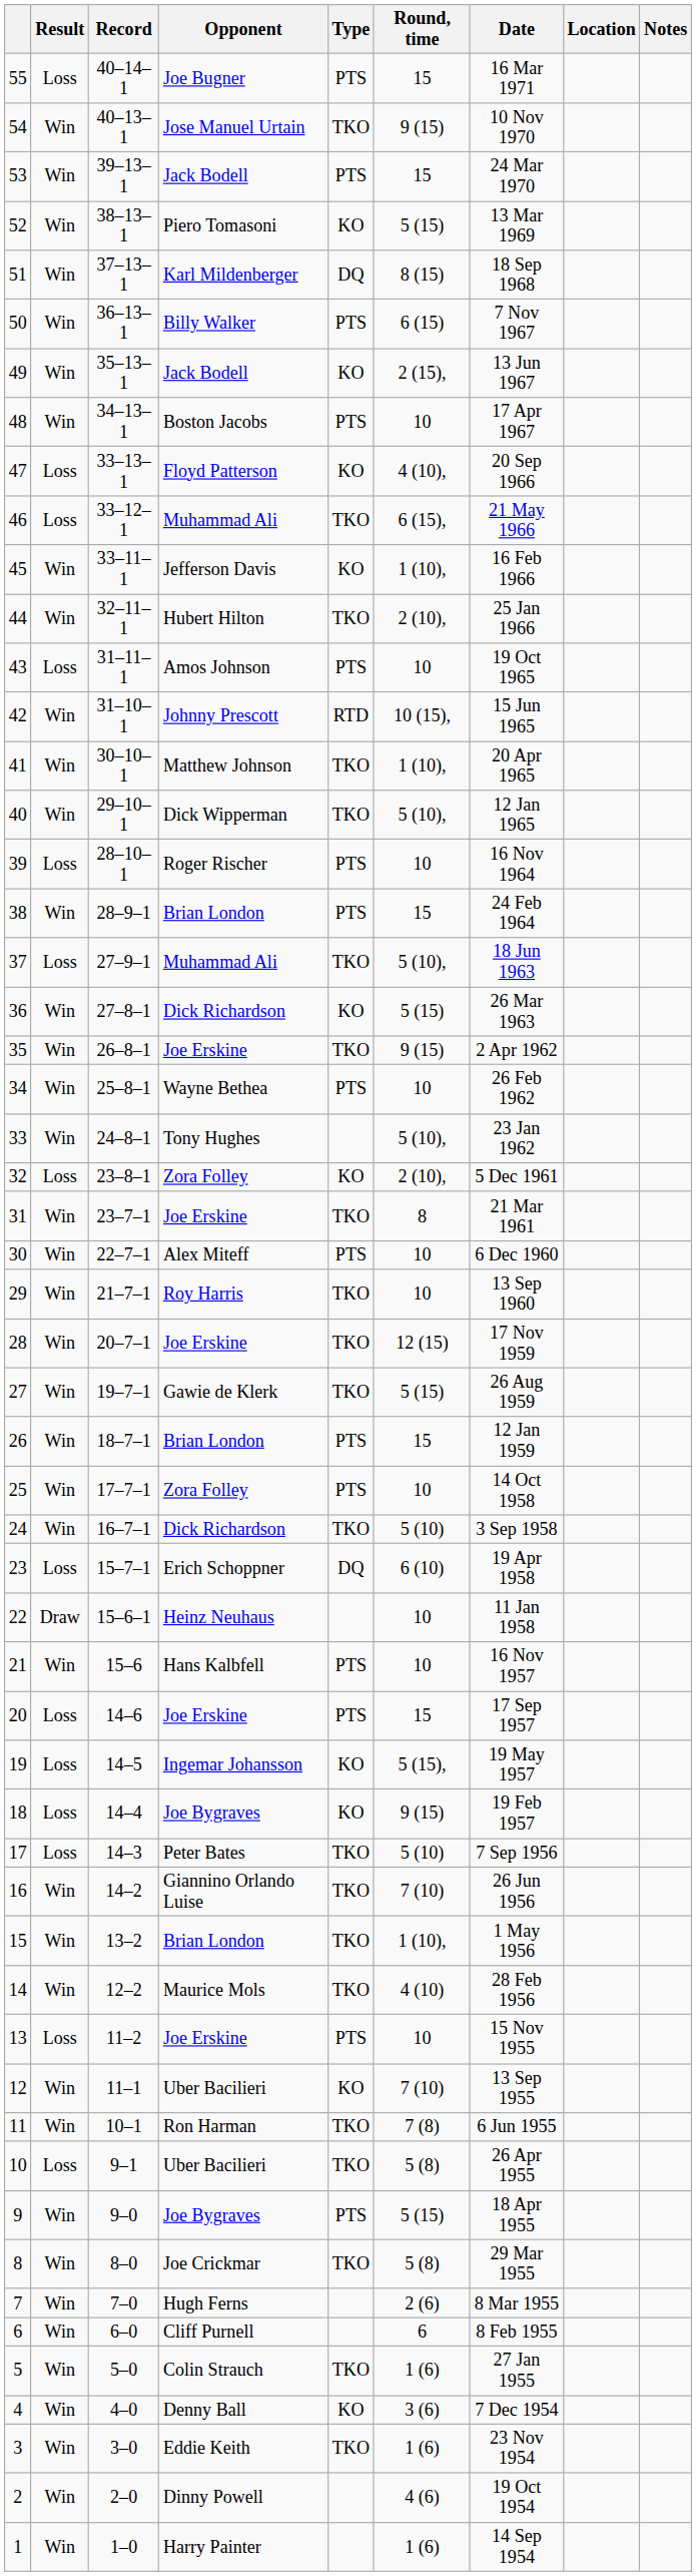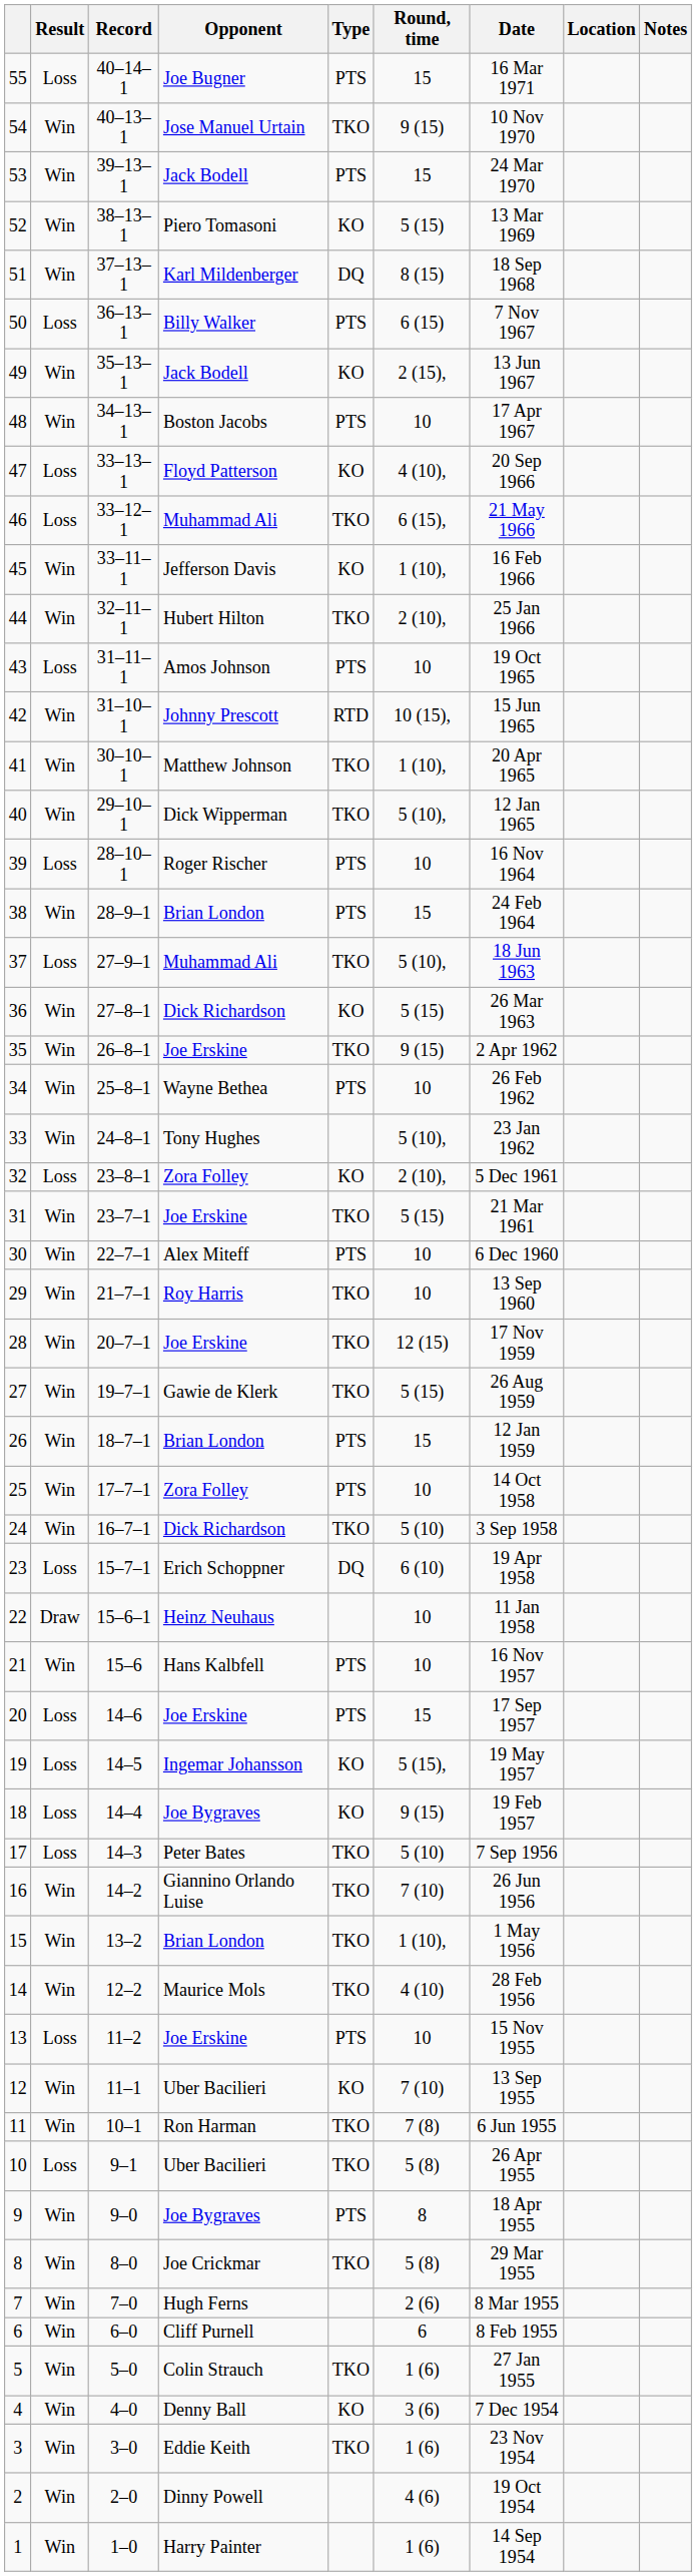 <table class="wikitable" style="text-align:center">
 <tr>
 <th></th>
 <th>Result</th>
 <th>Record</th>
 <th>Opponent</th>
 <th>Type</th>
 <th>Round, time</th>
 <th>Date</th>
 <th>Location</th>
 <th>Notes</th>
 </tr>
 <tr>
 <td>55</td>
 <td>Loss</td>
 <td>40–14–1</td>
 <td style="text-align:left;"><a href='#'>Joe Bugner</a></td>
 <td>PTS</td>
 <td>15</td>
 <td>16 Mar 1971</td>
 <td style="text-align:left;"></td>
 <td style="text-align:left;"></td>
 </tr>
 <tr>
 <td>54</td>
 <td>Win</td>
 <td>40–13–1</td>
 <td style="text-align:left;"><a href='#'>Jose Manuel Urtain</a></td>
 <td>TKO</td>
 <td>9 (15)</td>
 <td>10 Nov 1970</td>
 <td style="text-align:left;"></td>
 <td style="text-align:left;"></td>
 </tr>
 <tr>
 <td>53</td>
 <td>Win</td>
 <td>39–13–1</td>
 <td style="text-align:left;"><a href='#'>Jack Bodell</a></td>
 <td>PTS</td>
 <td>15</td>
 <td>24 Mar 1970</td>
 <td style="text-align:left;"></td>
 <td style="text-align:left;"></td>
 </tr>
 <tr>
 <td>52</td>
 <td>Win</td>
 <td>38–13–1</td>
 <td style="text-align:left;">Piero Tomasoni</td>
 <td>KO</td>
 <td>5 (15)</td>
 <td>13 Mar 1969</td>
 <td style="text-align:left;"></td>
 <td style="text-align:left;"></td>
 </tr>
 <tr>
 <td>51</td>
 <td>Win</td>
 <td>37–13–1</td>
 <td style="text-align:left;"><a href='#'>Karl Mildenberger</a></td>
 <td>DQ</td>
 <td>8 (15)</td>
 <td>18 Sep 1968</td>
 <td style="text-align:left;"></td>
 <td style="text-align:left;"></td>
 </tr>
 <tr>
 <td>50</td>
-<td>Win</td>
+<td>Loss</td>
 <td>36–13–1</td>
 <td style="text-align:left;"><a href='#'>Billy Walker</a></td>
 <td>PTS</td>
 <td>6 (15)</td>
 <td>7 Nov 1967</td>
 <td style="text-align:left;"></td>
 <td style="text-align:left;"></td>
 </tr>
 <tr>
 <td>49</td>
 <td>Win</td>
 <td>35–13–1</td>
 <td style="text-align:left;"><a href='#'>Jack Bodell</a></td>
 <td>KO</td>
 <td>2 (15), </td>
 <td>13 Jun 1967</td>
 <td style="text-align:left;"></td>
 <td style="text-align:left;"></td>
 </tr>
 <tr>
 <td>48</td>
 <td>Win</td>
 <td>34–13–1</td>
 <td style="text-align:left;">Boston Jacobs</td>
 <td>PTS</td>
 <td>10</td>
 <td>17 Apr 1967</td>
 <td style="text-align:left;"></td>
 <td></td>
 </tr>
 <tr>
 <td>47</td>
 <td>Loss</td>
 <td>33–13–1</td>
 <td style="text-align:left;"><a href='#'>Floyd Patterson</a></td>
 <td>KO</td>
 <td>4 (10), </td>
 <td>20 Sep 1966</td>
 <td style="text-align:left;"></td>
 <td></td>
 </tr>
 <tr>
 <td>46</td>
 <td>Loss</td>
 <td>33–12–1</td>
 <td style="text-align:left;"><a href='#'>Muhammad Ali</a></td>
 <td>TKO</td>
 <td>6 (15), </td>
 <td><a href='#'>21 May 1966</a></td>
 <td style="text-align:left;"></td>
 <td style="text-align:left;"></td>
 </tr>
 <tr>
 <td>45</td>
 <td>Win</td>
 <td>33–11–1</td>
 <td style="text-align:left;">Jefferson Davis</td>
 <td>KO</td>
 <td>1 (10), </td>
 <td>16 Feb 1966</td>
 <td style="text-align:left;"></td>
 <td></td>
 </tr>
 <tr>
 <td>44</td>
 <td>Win</td>
 <td>32–11–1</td>
 <td style="text-align:left;">Hubert Hilton</td>
 <td>TKO</td>
 <td>2 (10), </td>
 <td>25 Jan 1966</td>
 <td style="text-align:left;"></td>
 <td></td>
 </tr>
 <tr>
 <td>43</td>
 <td>Loss</td>
 <td>31–11–1</td>
 <td style="text-align:left;">Amos Johnson</td>
 <td>PTS</td>
 <td>10</td>
 <td>19 Oct 1965</td>
 <td style="text-align:left;"></td>
 <td></td>
 </tr>
 <tr>
 <td>42</td>
 <td>Win</td>
 <td>31–10–1</td>
 <td style="text-align:left;"><a href='#'>Johnny Prescott</a></td>
 <td>RTD</td>
 <td>10 (15), </td>
 <td>15 Jun 1965</td>
 <td style="text-align:left;"></td>
 <td style="text-align:left;"></td>
 </tr>
 <tr>
 <td>41</td>
 <td>Win</td>
 <td>30–10–1</td>
 <td style="text-align:left;">Matthew Johnson</td>
 <td>TKO</td>
 <td>1 (10), </td>
 <td>20 Apr 1965</td>
 <td style="text-align:left;"></td>
 <td></td>
 </tr>
 <tr>
 <td>40</td>
 <td>Win</td>
 <td>29–10–1</td>
 <td style="text-align:left;">Dick Wipperman</td>
 <td>TKO</td>
 <td>5 (10), </td>
 <td>12 Jan 1965</td>
 <td style="text-align:left;"></td>
 <td></td>
 </tr>
 <tr>
 <td>39</td>
 <td>Loss</td>
 <td>28–10–1</td>
 <td style="text-align:left;">Roger Rischer</td>
 <td>PTS</td>
 <td>10</td>
 <td>16 Nov 1964</td>
 <td style="text-align:left;"></td>
 <td></td>
 </tr>
 <tr>
 <td>38</td>
 <td>Win</td>
 <td>28–9–1</td>
 <td style="text-align:left;"><a href='#'>Brian London</a></td>
 <td>PTS</td>
 <td>15</td>
 <td>24 Feb 1964</td>
 <td style="text-align:left;"></td>
 <td style="text-align:left;"></td>
 </tr>
 <tr>
 <td>37</td>
 <td>Loss</td>
 <td>27–9–1</td>
 <td style="text-align:left;"><a href='#'>Muhammad Ali</a></td>
 <td>TKO</td>
 <td>5 (10), </td>
 <td><a href='#'>18 Jun 1963</a></td>
 <td style="text-align:left;"></td>
 <td></td>
 </tr>
 <tr>
 <td>36</td>
 <td>Win</td>
 <td>27–8–1</td>
 <td style="text-align:left;"><a href='#'>Dick Richardson</a></td>
 <td>KO</td>
 <td>5 (15)</td>
 <td>26 Mar 1963</td>
 <td style="text-align:left;"></td>
 <td style="text-align:left;"></td>
 </tr>
 <tr>
 <td>35</td>
 <td>Win</td>
 <td>26–8–1</td>
 <td style="text-align:left;"><a href='#'>Joe Erskine</a></td>
 <td>TKO</td>
 <td>9 (15)</td>
 <td>2 Apr 1962</td>
 <td style="text-align:left;"></td>
 <td style="text-align:left;"></td>
 </tr>
 <tr>
 <td>34</td>
 <td>Win</td>
 <td>25–8–1</td>
 <td style="text-align:left;">Wayne Bethea</td>
 <td>PTS</td>
 <td>10</td>
 <td>26 Feb 1962</td>
 <td style="text-align:left;"></td>
 <td></td>
 </tr>
 <tr>
 <td>33</td>
 <td>Win</td>
 <td>24–8–1</td>
 <td style="text-align:left;">Tony Hughes</td>
 <td></td>
 <td>5 (10), </td>
 <td>23 Jan 1962</td>
 <td style="text-align:left;"></td>
 <td></td>
 </tr>
 <tr>
 <td>32</td>
 <td>Loss</td>
 <td>23–8–1</td>
 <td style="text-align:left;"><a href='#'>Zora Folley</a></td>
 <td>KO</td>
 <td>2 (10), </td>
 <td>5 Dec 1961</td>
 <td style="text-align:left;"></td>
 <td></td>
 </tr>
 <tr>
 <td>31</td>
 <td>Win</td>
 <td>23–7–1</td>
 <td style="text-align:left;"><a href='#'>Joe Erskine</a></td>
 <td>TKO</td>
-<td>8</td>
+<td>5 (15)</td>
 <td>21 Mar 1961</td>
 <td style="text-align:left;"></td>
 <td style="text-align:left;"></td>
 </tr>
 <tr>
 <td>30</td>
 <td>Win</td>
 <td>22–7–1</td>
 <td style="text-align:left;">Alex Miteff</td>
 <td>PTS</td>
 <td>10</td>
 <td>6 Dec 1960</td>
 <td style="text-align:left;"></td>
 <td></td>
 </tr>
 <tr>
 <td>29</td>
 <td>Win</td>
 <td>21–7–1</td>
 <td style="text-align:left;"><a href='#'>Roy Harris</a></td>
 <td>TKO</td>
 <td>10</td>
 <td>13 Sep 1960</td>
 <td style="text-align:left;"></td>
 <td></td>
 </tr>
 <tr>
 <td>28</td>
 <td>Win</td>
 <td>20–7–1</td>
 <td style="text-align:left;"><a href='#'>Joe Erskine</a></td>
 <td>TKO</td>
 <td>12 (15)</td>
 <td>17 Nov 1959</td>
 <td style="text-align:left;"></td>
 <td style="text-align:left;"></td>
 </tr>
 <tr>
 <td>27</td>
 <td>Win</td>
 <td>19–7–1</td>
 <td style="text-align:left;">Gawie de Klerk</td>
 <td>TKO</td>
 <td>5 (15)</td>
 <td>26 Aug 1959</td>
 <td style="text-align:left;"></td>
 <td style="text-align:left;"></td>
 </tr>
 <tr>
 <td>26</td>
 <td>Win</td>
 <td>18–7–1</td>
 <td style="text-align:left;"><a href='#'>Brian London</a></td>
 <td>PTS</td>
 <td>15</td>
 <td>12 Jan 1959</td>
 <td style="text-align:left;"></td>
 <td style="text-align:left;"></td>
 </tr>
 <tr>
 <td>25</td>
 <td>Win</td>
 <td>17–7–1</td>
 <td style="text-align:left;"><a href='#'>Zora Folley</a></td>
 <td>PTS</td>
 <td>10</td>
 <td>14 Oct 1958</td>
 <td style="text-align:left;"></td>
 <td></td>
 </tr>
 <tr>
 <td>24</td>
 <td>Win</td>
 <td>16–7–1</td>
 <td style="text-align:left;"><a href='#'>Dick Richardson</a></td>
 <td>TKO</td>
 <td>5 (10)</td>
 <td>3 Sep 1958</td>
 <td style="text-align:left;"></td>
 <td></td>
 </tr>
 <tr>
 <td>23</td>
 <td>Loss</td>
 <td>15–7–1</td>
 <td style="text-align:left;">Erich Schoppner</td>
 <td>DQ</td>
 <td>6 (10)</td>
 <td>19 Apr 1958</td>
 <td style="text-align:left;"></td>
 <td style="text-align:left;"></td>
 </tr>
 <tr>
 <td>22</td>
 <td>Draw</td>
 <td>15–6–1</td>
 <td style="text-align:left;"><a href='#'>Heinz Neuhaus</a></td>
 <td></td>
 <td>10</td>
 <td>11 Jan 1958</td>
 <td style="text-align:left;"></td>
 <td></td>
 </tr>
 <tr>
 <td>21</td>
 <td>Win</td>
 <td>15–6</td>
 <td style="text-align:left;">Hans Kalbfell</td>
 <td>PTS</td>
 <td>10</td>
 <td>16 Nov 1957</td>
 <td style="text-align:left;"></td>
 <td></td>
 </tr>
 <tr>
 <td>20</td>
 <td>Loss</td>
 <td>14–6</td>
 <td style="text-align:left;"><a href='#'>Joe Erskine</a></td>
 <td>PTS</td>
 <td>15</td>
 <td>17 Sep 1957</td>
 <td style="text-align:left;"></td>
 <td style="text-align:left;"></td>
 </tr>
 <tr>
 <td>19</td>
 <td>Loss</td>
 <td>14–5</td>
 <td style="text-align:left;"><a href='#'>Ingemar Johansson</a></td>
 <td>KO</td>
 <td>5 (15), </td>
 <td>19 May 1957</td>
 <td style="text-align:left;"></td>
 <td style="text-align:left;"></td>
 </tr>
 <tr>
 <td>18</td>
 <td>Loss</td>
 <td>14–4</td>
 <td style="text-align:left;"><a href='#'>Joe Bygraves</a></td>
 <td>KO</td>
 <td>9 (15)</td>
 <td>19 Feb 1957</td>
 <td style="text-align:left;"></td>
 <td style="text-align:left;"></td>
 </tr>
 <tr>
 <td>17</td>
 <td>Loss</td>
 <td>14–3</td>
 <td style="text-align:left;">Peter Bates</td>
 <td>TKO</td>
 <td>5 (10)</td>
 <td>7 Sep 1956</td>
 <td style="text-align:left;"></td>
 <td></td>
 </tr>
 <tr>
 <td>16</td>
 <td>Win</td>
 <td>14–2</td>
 <td style="text-align:left;">Giannino Orlando Luise</td>
 <td>TKO</td>
 <td>7 (10)</td>
 <td>26 Jun 1956</td>
 <td style="text-align:left;"></td>
 <td></td>
 </tr>
 <tr>
 <td>15</td>
 <td>Win</td>
 <td>13–2</td>
 <td style="text-align:left;"><a href='#'>Brian London</a></td>
 <td>TKO</td>
 <td>1 (10), </td>
 <td>1 May 1956</td>
 <td style="text-align:left;"></td>
 <td></td>
 </tr>
 <tr>
 <td>14</td>
 <td>Win</td>
 <td>12–2</td>
 <td style="text-align:left;">Maurice Mols</td>
 <td>TKO</td>
 <td>4 (10)</td>
 <td>28 Feb 1956</td>
 <td style="text-align:left;"></td>
 <td></td>
 </tr>
 <tr>
 <td>13</td>
 <td>Loss</td>
 <td>11–2</td>
 <td style="text-align:left;"><a href='#'>Joe Erskine</a></td>
 <td>PTS</td>
 <td>10</td>
 <td>15 Nov 1955</td>
 <td style="text-align:left;"></td>
 <td></td>
 </tr>
 <tr>
 <td>12</td>
 <td>Win</td>
 <td>11–1</td>
 <td style="text-align:left;">Uber Bacilieri</td>
 <td>KO</td>
 <td>7 (10)</td>
 <td>13 Sep 1955</td>
 <td style="text-align:left;"></td>
 <td></td>
 </tr>
 <tr>
 <td>11</td>
 <td>Win</td>
 <td>10–1</td>
 <td style="text-align:left;">Ron Harman</td>
 <td>TKO</td>
 <td>7 (8)</td>
 <td>6 Jun 1955</td>
 <td style="text-align:left;"></td>
 <td></td>
 </tr>
 <tr>
 <td>10</td>
 <td>Loss</td>
 <td>9–1</td>
 <td style="text-align:left;">Uber Bacilieri</td>
 <td>TKO</td>
 <td>5 (8)</td>
 <td>26 Apr 1955</td>
 <td style="text-align:left;"></td>
 <td></td>
 </tr>
 <tr>
 <td>9</td>
 <td>Win</td>
 <td>9–0</td>
 <td style="text-align:left;"><a href='#'>Joe Bygraves</a></td>
 <td>PTS</td>
-<td>5 (15)</td>
+<td>8</td>
 <td>18 Apr 1955</td>
 <td style="text-align:left;"></td>
 <td></td>
 </tr>
 <tr>
 <td>8</td>
 <td>Win</td>
 <td>8–0</td>
 <td style="text-align:left;">Joe Crickmar</td>
 <td>TKO</td>
 <td>5 (8)</td>
 <td>29 Mar 1955</td>
 <td style="text-align:left;"></td>
 <td></td>
 </tr>
 <tr>
 <td>7</td>
 <td>Win</td>
 <td>7–0</td>
 <td style="text-align:left;">Hugh Ferns</td>
 <td></td>
 <td>2 (6)</td>
 <td>8 Mar 1955</td>
 <td style="text-align:left;"></td>
 <td></td>
 </tr>
 <tr>
 <td>6</td>
 <td>Win</td>
 <td>6–0</td>
 <td style="text-align:left;">Cliff Purnell</td>
 <td></td>
 <td>6</td>
 <td>8 Feb 1955</td>
 <td style="text-align:left;"></td>
 <td></td>
 </tr>
 <tr>
 <td>5</td>
 <td>Win</td>
 <td>5–0</td>
 <td style="text-align:left;">Colin Strauch</td>
 <td>TKO</td>
 <td>1 (6)</td>
 <td>27 Jan 1955</td>
 <td style="text-align:left;"></td>
 <td></td>
 </tr>
 <tr>
 <td>4</td>
 <td>Win</td>
 <td>4–0</td>
 <td style="text-align:left;">Denny Ball</td>
 <td>KO</td>
 <td>3 (6)</td>
 <td>7 Dec 1954</td>
 <td style="text-align:left;"></td>
 <td></td>
 </tr>
 <tr>
 <td>3</td>
 <td>Win</td>
 <td>3–0</td>
 <td style="text-align:left;">Eddie Keith</td>
 <td>TKO</td>
 <td>1 (6)</td>
 <td>23 Nov 1954</td>
 <td style="text-align:left;"></td>
 <td></td>
 </tr>
 <tr>
 <td>2</td>
 <td>Win</td>
 <td>2–0</td>
 <td style="text-align:left;">Dinny Powell</td>
 <td></td>
 <td>4 (6)</td>
 <td>19 Oct 1954</td>
 <td style="text-align:left;"></td>
 <td></td>
 </tr>
 <tr>
 <td>1</td>
 <td>Win</td>
 <td>1–0</td>
 <td style="text-align:left;">Harry Painter</td>
 <td></td>
 <td>1 (6)</td>
 <td>14 Sep 1954</td>
 <td style="text-align:left;"></td>
 <td></td>
 </tr>
 </table>
